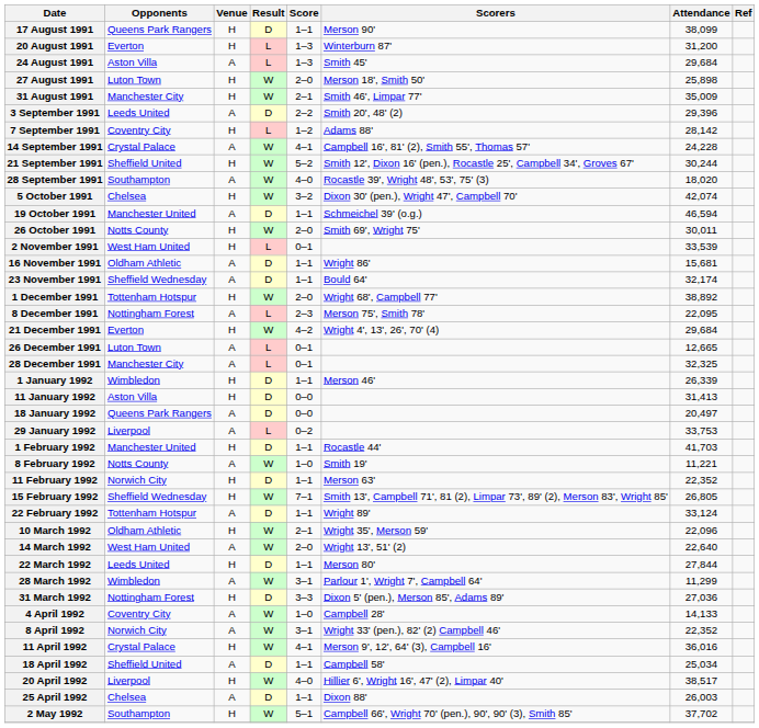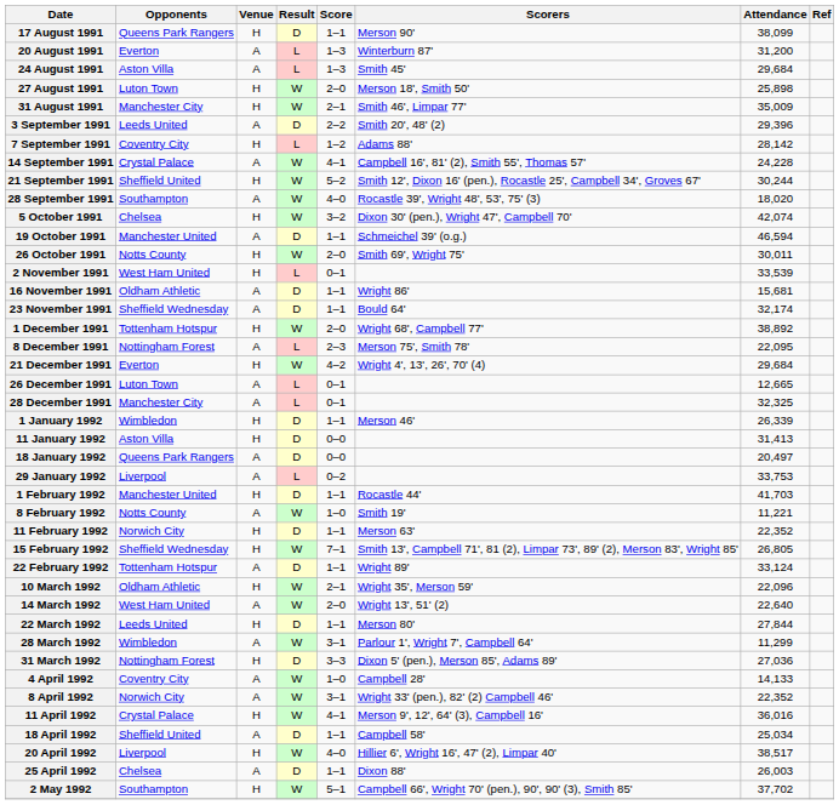 <table class="wikitable plainrowheaders" style="text-align:center">
 <tr>
 <th scope="col">Date</th>
 <th scope="col">Opponents</th>
 <th scope="col">Venue</th>
 <th scope="col">Result</th>
 <th scope="col">Score</th>
 <th scope="col">Scorers</th>
 <th scope="col">Attendance</th>
 <th scope="col">Ref</th>
 </tr>
 <tr>
 <th scope="row">17 August 1991</th>
 <td align="left"><a href='#'>Queens Park Rangers</a></td>
 <td>H</td>
 <td style="background:#ffc">D</td>
 <td>1–1</td>
 <td align="left"><a href='#'>Merson</a> 90'</td>
 <td>38,099</td>
 <td></td>
 </tr>
 <tr>
 <th scope="row">20 August 1991</th>
 <td align="left"><a href='#'>Everton</a></td>
-<td>H</td>
+<td>A</td>
 <td style="background:#fcc">L</td>
 <td>1–3</td>
 <td align="left"><a href='#'>Winterburn</a> 87'</td>
 <td>31,200</td>
 <td></td>
 </tr>
 <tr>
 <th scope="row">24 August 1991</th>
 <td align="left"><a href='#'>Aston Villa</a></td>
 <td>A</td>
 <td style="background:#fcc">L</td>
 <td>1–3</td>
 <td align="left"><a href='#'>Smith</a> 45'</td>
 <td>29,684</td>
 <td></td>
 </tr>
 <tr>
 <th scope="row">27 August 1991</th>
 <td align="left"><a href='#'>Luton Town</a></td>
 <td>H</td>
 <td style="background:#cfc">W</td>
 <td>2–0</td>
 <td align="left"><a href='#'>Merson</a> 18', <a href='#'>Smith</a> 50'</td>
 <td>25,898</td>
 <td></td>
 </tr>
 <tr>
 <th scope="row">31 August 1991</th>
 <td align="left"><a href='#'>Manchester City</a></td>
 <td>H</td>
 <td style="background:#cfc">W</td>
 <td>2–1</td>
 <td align="left"><a href='#'>Smith</a> 46', <a href='#'>Limpar</a> 77'</td>
 <td>35,009</td>
 <td></td>
 </tr>
 <tr>
 <th scope="row">3 September 1991</th>
 <td align="left"><a href='#'>Leeds United</a></td>
 <td>A</td>
 <td style="background:#ffc">D</td>
 <td>2–2</td>
 <td align="left"><a href='#'>Smith</a> 20', 48' (2)</td>
 <td>29,396</td>
 <td></td>
 </tr>
 <tr>
 <th scope="row">7 September 1991</th>
 <td align="left"><a href='#'>Coventry City</a></td>
 <td>H</td>
 <td style="background:#fcc">L</td>
 <td>1–2</td>
 <td align="left"><a href='#'>Adams</a> 88'</td>
 <td>28,142</td>
 <td></td>
 </tr>
 <tr>
 <th scope="row">14 September 1991</th>
 <td align="left"><a href='#'>Crystal Palace</a></td>
 <td>A</td>
 <td style="background:#cfc">W</td>
 <td>4–1</td>
 <td align="left"><a href='#'>Campbell</a> 16', 81' (2), <a href='#'>Smith</a> 55', <a href='#'>Thomas</a> 57'</td>
 <td>24,228</td>
 <td></td>
 </tr>
 <tr>
 <th scope="row">21 September 1991</th>
 <td align="left"><a href='#'>Sheffield United</a></td>
 <td>H</td>
 <td style="background:#cfc">W</td>
 <td>5–2</td>
 <td align="left"><a href='#'>Smith</a> 12', <a href='#'>Dixon</a> 16' (pen.), <a href='#'>Rocastle</a> 25', <a href='#'>Campbell</a> 34', <a href='#'>Groves</a> 67'</td>
 <td>30,244</td>
 <td></td>
 </tr>
 <tr>
 <th scope="row">28 September 1991</th>
 <td align="left"><a href='#'>Southampton</a></td>
 <td>A</td>
 <td style="background:#cfc">W</td>
 <td>4–0</td>
 <td align="left"><a href='#'>Rocastle</a> 39', <a href='#'>Wright</a> 48', 53', 75' (3)</td>
 <td>18,020</td>
 <td></td>
 </tr>
 <tr>
 <th scope="row">5 October 1991</th>
 <td align="left"><a href='#'>Chelsea</a></td>
 <td>H</td>
 <td style="background:#cfc">W</td>
 <td>3–2</td>
 <td align="left"><a href='#'>Dixon</a> 30' (pen.), <a href='#'>Wright</a> 47', <a href='#'>Campbell</a> 70'</td>
 <td>42,074</td>
 <td></td>
 </tr>
 <tr>
 <th scope="row">19 October 1991</th>
 <td align="left"><a href='#'>Manchester United</a></td>
 <td>A</td>
 <td style="background:#ffc">D</td>
 <td>1–1</td>
 <td align="left"><a href='#'>Schmeichel</a> 39' (o.g.)</td>
 <td>46,594</td>
 <td></td>
 </tr>
 <tr>
 <th scope="row">26 October 1991</th>
 <td align="left"><a href='#'>Notts County</a></td>
 <td>H</td>
 <td style="background:#cfc">W</td>
 <td>2–0</td>
 <td align="left"><a href='#'>Smith</a> 69', <a href='#'>Wright</a> 75'</td>
 <td>30,011</td>
 <td></td>
 </tr>
 <tr>
 <th scope="row">2 November 1991</th>
 <td align="left"><a href='#'>West Ham United</a></td>
 <td>H</td>
 <td style="background:#fcc">L</td>
 <td>0–1</td>
 <td align="left"></td>
 <td>33,539</td>
 <td></td>
 </tr>
 <tr>
 <th scope="row">16 November 1991</th>
 <td align="left"><a href='#'>Oldham Athletic</a></td>
 <td>A</td>
 <td style="background:#ffc">D</td>
 <td>1–1</td>
 <td align="left"><a href='#'>Wright</a> 86'</td>
 <td>15,681</td>
 <td></td>
 </tr>
 <tr>
 <th scope="row">23 November 1991</th>
 <td align="left"><a href='#'>Sheffield Wednesday</a></td>
 <td>A</td>
 <td style="background:#ffc">D</td>
 <td>1–1</td>
 <td align="left"><a href='#'>Bould</a> 64'</td>
 <td>32,174</td>
 <td></td>
 </tr>
 <tr>
 <th scope="row">1 December 1991</th>
 <td align="left"><a href='#'>Tottenham Hotspur</a></td>
 <td>H</td>
 <td style="background:#cfc">W</td>
 <td>2–0</td>
 <td align="left"><a href='#'>Wright</a> 68', <a href='#'>Campbell</a> 77'</td>
 <td>38,892</td>
 <td></td>
 </tr>
 <tr>
 <th scope="row">8 December 1991</th>
 <td align="left"><a href='#'>Nottingham Forest</a></td>
 <td>A</td>
 <td style="background:#fcc">L</td>
 <td>2–3</td>
 <td align="left"><a href='#'>Merson</a> 75', <a href='#'>Smith</a> 78'</td>
 <td>22,095</td>
 <td></td>
 </tr>
 <tr>
 <th scope="row">21 December 1991</th>
 <td align="left"><a href='#'>Everton</a></td>
 <td>H</td>
 <td style="background:#cfc">W</td>
 <td>4–2</td>
 <td align="left"><a href='#'>Wright</a> 4', 13', 26', 70' (4)</td>
 <td>29,684</td>
 <td></td>
 </tr>
 <tr>
 <th scope="row">26 December 1991</th>
 <td align="left"><a href='#'>Luton Town</a></td>
 <td>A</td>
 <td style="background:#fcc">L</td>
 <td>0–1</td>
 <td align="left"></td>
 <td>12,665</td>
 <td></td>
 </tr>
 <tr>
 <th scope="row">28 December 1991</th>
 <td align="left"><a href='#'>Manchester City</a></td>
 <td>A</td>
 <td style="background:#fcc">L</td>
 <td>0–1</td>
 <td align="left"></td>
 <td>32,325</td>
 <td></td>
 </tr>
 <tr>
 <th scope="row">1 January 1992</th>
 <td align="left"><a href='#'>Wimbledon</a></td>
 <td>H</td>
 <td style="background:#ffc">D</td>
 <td>1–1</td>
 <td align="left"><a href='#'>Merson</a> 46'</td>
 <td>26,339</td>
 <td></td>
 </tr>
 <tr>
 <th scope="row">11 January 1992</th>
 <td align="left"><a href='#'>Aston Villa</a></td>
 <td>H</td>
 <td style="background:#ffc">D</td>
 <td>0–0</td>
 <td align="left"></td>
 <td>31,413</td>
 <td></td>
 </tr>
 <tr>
 <th scope="row">18 January 1992</th>
 <td align="left"><a href='#'>Queens Park Rangers</a></td>
 <td>A</td>
 <td style="background:#ffc">D</td>
 <td>0–0</td>
 <td align="left"></td>
 <td>20,497</td>
 <td></td>
 </tr>
 <tr>
 <th scope="row">29 January 1992</th>
 <td align="left"><a href='#'>Liverpool</a></td>
 <td>A</td>
 <td style="background:#fcc">L</td>
 <td>0–2</td>
 <td align="left"></td>
 <td>33,753</td>
 <td></td>
 </tr>
 <tr>
 <th scope="row">1 February 1992</th>
 <td align="left"><a href='#'>Manchester United</a></td>
 <td>H</td>
 <td style="background:#ffc">D</td>
 <td>1–1</td>
 <td align="left"><a href='#'>Rocastle</a> 44'</td>
 <td>41,703</td>
 <td></td>
 </tr>
 <tr>
 <th scope="row">8 February 1992</th>
 <td align="left"><a href='#'>Notts County</a></td>
 <td>A</td>
 <td style="background:#cfc">W</td>
 <td>1–0</td>
 <td align="left"><a href='#'>Smith</a> 19'</td>
 <td>11,221</td>
 <td></td>
 </tr>
 <tr>
 <th scope="row">11 February 1992</th>
 <td align="left"><a href='#'>Norwich City</a></td>
 <td>H</td>
 <td style="background:#ffc">D</td>
 <td>1–1</td>
 <td align="left"><a href='#'>Merson</a> 63'</td>
 <td>22,352</td>
 <td></td>
 </tr>
 <tr>
 <th scope="row">15 February 1992</th>
 <td align="left"><a href='#'>Sheffield Wednesday</a></td>
 <td>H</td>
 <td style="background:#cfc">W</td>
 <td>7–1</td>
 <td align="left"><a href='#'>Smith</a> 13', <a href='#'>Campbell</a> 71', 81 (2), <a href='#'>Limpar</a> 73', 89' (2), <a href='#'>Merson</a> 83', <a href='#'>Wright</a> 85'</td>
 <td>26,805</td>
 <td></td>
 </tr>
 <tr>
 <th scope="row">22 February 1992</th>
 <td align="left"><a href='#'>Tottenham Hotspur</a></td>
 <td>A</td>
 <td style="background:#ffc">D</td>
 <td>1–1</td>
 <td align="left"><a href='#'>Wright</a> 89'</td>
 <td>33,124</td>
 <td></td>
 </tr>
 <tr>
 <th scope="row">10 March 1992</th>
 <td align="left"><a href='#'>Oldham Athletic</a></td>
 <td>H</td>
 <td style="background:#cfc">W</td>
 <td>2–1</td>
 <td align="left"><a href='#'>Wright</a> 35', <a href='#'>Merson</a> 59'</td>
 <td>22,096</td>
 <td></td>
 </tr>
 <tr>
 <th scope="row">14 March 1992</th>
 <td align="left"><a href='#'>West Ham United</a></td>
 <td>A</td>
 <td style="background:#cfc">W</td>
 <td>2–0</td>
 <td align="left"><a href='#'>Wright</a> 13', 51' (2)</td>
 <td>22,640</td>
 <td></td>
 </tr>
 <tr>
 <th scope="row">22 March 1992</th>
 <td align="left"><a href='#'>Leeds United</a></td>
 <td>H</td>
 <td style="background:#ffc">D</td>
 <td>1–1</td>
 <td align="left"><a href='#'>Merson</a> 80'</td>
 <td>27,844</td>
 <td></td>
 </tr>
 <tr>
 <th scope="row">28 March 1992</th>
 <td align="left"><a href='#'>Wimbledon</a></td>
 <td>A</td>
 <td style="background:#cfc">W</td>
 <td>3–1</td>
 <td align="left"><a href='#'>Parlour</a> 1', <a href='#'>Wright</a> 7', <a href='#'>Campbell</a> 64'</td>
 <td>11,299</td>
 <td></td>
 </tr>
 <tr>
 <th scope="row">31 March 1992</th>
 <td align="left"><a href='#'>Nottingham Forest</a></td>
 <td>H</td>
 <td style="background:#ffc">D</td>
 <td>3–3</td>
 <td align="left"><a href='#'>Dixon</a> 5' (pen.), <a href='#'>Merson</a> 85', <a href='#'>Adams</a> 89'</td>
 <td>27,036</td>
 <td></td>
 </tr>
 <tr>
 <th scope="row">4 April 1992</th>
 <td align="left"><a href='#'>Coventry City</a></td>
 <td>A</td>
 <td style="background:#cfc">W</td>
 <td>1–0</td>
 <td align="left"><a href='#'>Campbell</a> 28'</td>
 <td>14,133</td>
 <td></td>
 </tr>
 <tr>
 <th scope="row">8 April 1992</th>
 <td align="left"><a href='#'>Norwich City</a></td>
 <td>A</td>
 <td style="background:#cfc">W</td>
 <td>3–1</td>
 <td align="left"><a href='#'>Wright</a> 33' (pen.), 82' (2) <a href='#'>Campbell</a> 46'</td>
 <td>22,352</td>
 <td></td>
 </tr>
 <tr>
 <th scope="row">11 April 1992</th>
 <td align="left"><a href='#'>Crystal Palace</a></td>
 <td>H</td>
 <td style="background:#cfc">W</td>
 <td>4–1</td>
 <td align="left"><a href='#'>Merson</a> 9', 12', 64' (3), <a href='#'>Campbell</a> 16'</td>
 <td>36,016</td>
 <td></td>
 </tr>
 <tr>
 <th scope="row">18 April 1992</th>
 <td align="left"><a href='#'>Sheffield United</a></td>
 <td>A</td>
 <td style="background:#ffc">D</td>
 <td>1–1</td>
 <td align="left"><a href='#'>Campbell</a> 58'</td>
 <td>25,034</td>
 <td></td>
 </tr>
 <tr>
 <th scope="row">20 April 1992</th>
 <td align="left"><a href='#'>Liverpool</a></td>
 <td>H</td>
 <td style="background:#cfc">W</td>
 <td>4–0</td>
 <td align="left"><a href='#'>Hillier</a> 6', <a href='#'>Wright</a> 16', 47' (2), <a href='#'>Limpar</a> 40'</td>
 <td>38,517</td>
 <td></td>
 </tr>
 <tr>
 <th scope="row">25 April 1992</th>
 <td align="left"><a href='#'>Chelsea</a></td>
 <td>A</td>
 <td style="background:#ffc">D</td>
 <td>1–1</td>
 <td align="left"><a href='#'>Dixon</a> 88'</td>
 <td>26,003</td>
 <td></td>
 </tr>
 <tr>
 <th scope="row">2 May 1992</th>
 <td align="left"><a href='#'>Southampton</a></td>
 <td>H</td>
 <td style="background:#cfc">W</td>
 <td>5–1</td>
 <td align="left"><a href='#'>Campbell</a> 66', <a href='#'>Wright</a> 70' (pen.), 90', 90' (3), <a href='#'>Smith</a> 85'</td>
 <td>37,702</td>
 <td></td>
 </tr>
 <tr>
 </tr>
 </table>
